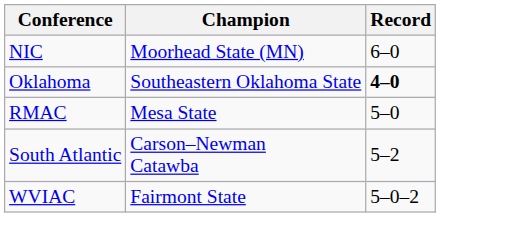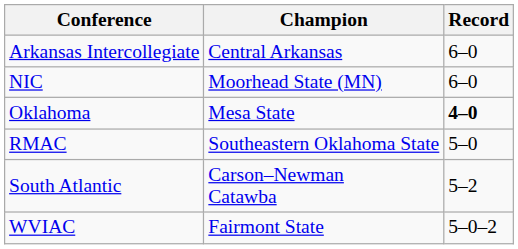 <table class="wikitable">
 <tr>
 <th>Conference</th>
 <th>Champion</th>
 <th>Record</th>
+</tr>
+<tr>
+<td><a href='#'>Arkansas Intercollegiate</a></td>
+<td><a href='#'>Central Arkansas</a></td>
+<td>6–0</td>
 </tr>
 <tr>
 <td><a href='#'>NIC</a></td>
 <td><a href='#'>Moorhead State (MN)</a></td>
 <td>6–0</td>
 </tr>
 <tr>
 <td><a href='#'>Oklahoma</a></td>
-<td><a href='#'>Southeastern Oklahoma State</a></td>
+<td><a href='#'>Mesa State</a></td>
 <td><strong>4–0</strong></td>
 </tr>
 <tr>
 <td><a href='#'>RMAC</a></td>
-<td><a href='#'>Mesa State</a></td>
+<td><a href='#'>Southeastern Oklahoma State</a></td>
 <td>5–0</td>
 </tr>
 <tr>
 <td><a href='#'>South Atlantic</a></td>
 <td><a href='#'>Carson–Newman</a><br><a href='#'>Catawba</a></td>
 <td>5–2</td>
 </tr>
 <tr>
 <td><a href='#'>WVIAC</a></td>
 <td><a href='#'>Fairmont State</a></td>
 <td>5–0–2</td>
 </tr>
 </table>
